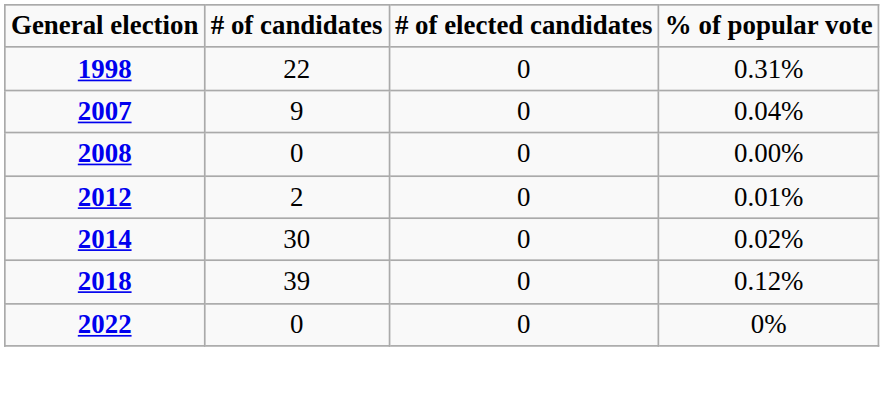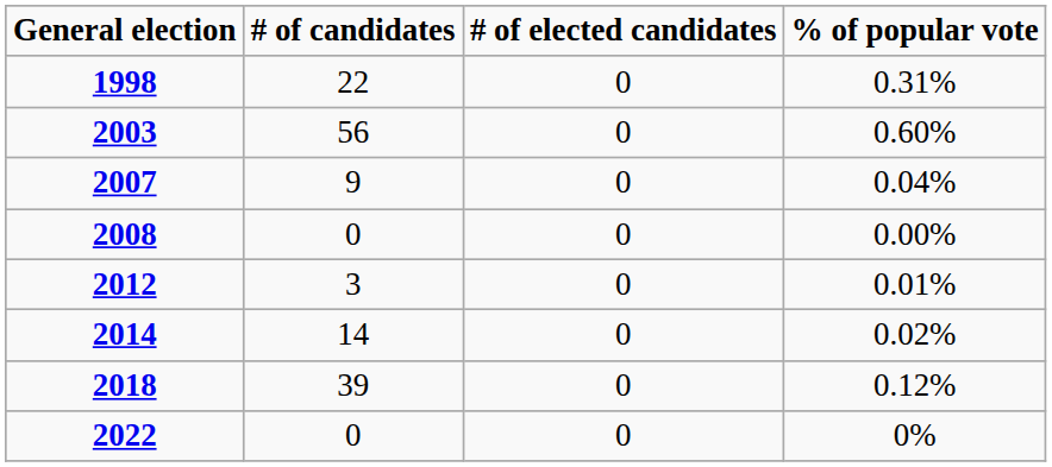 <table class="wikitable">
 <tr ---->
 <td align="center"><strong>General election</strong></td>
 <td align="center"><strong># of candidates</strong></td>
 <td align="center"><strong># of elected candidates</strong></td>
 <td align="center"><strong>% of popular vote</strong></td>
 </tr>
 <tr ---->
 <td align="center"><strong><a href='#'>1998</a></strong></td>
 <td align="center">22</td>
 <td align="center">0</td>
 <td align="center">0.31%</td>
+</tr>
+<tr ---->
+<td align="center"><strong><a href='#'>2003</a></strong></td>
+<td align="center">56</td>
+<td align="center">0</td>
+<td align="center">0.60%</td>
 </tr>
 <tr ---->
 <td align="center"><strong><a href='#'>2007</a></strong></td>
 <td align="center">9</td>
 <td align="center">0</td>
 <td align="center">0.04%</td>
 </tr>
 <tr ---->
 <td align="center"><strong><a href='#'>2008</a></strong></td>
 <td align="center">0</td>
 <td align="center">0</td>
 <td align="center">0.00%</td>
 </tr>
 <tr ---->
 <td align="center"><strong><a href='#'>2012</a></strong></td>
-<td align="center">2</td>
+<td align="center">3</td>
 <td align="center">0</td>
 <td align="center">0.01%</td>
 </tr>
 <tr ---->
 <td align="center"><strong><a href='#'>2014</a></strong></td>
-<td align="center">30</td>
+<td align="center">14</td>
 <td align="center">0</td>
 <td align="center">0.02%</td>
 </tr>
 <tr ---->
 <td align="center"><strong><a href='#'>2018</a></strong></td>
 <td align="center">39</td>
 <td align="center">0</td>
 <td align="center">0.12%</td>
 </tr>
 <tr ---->
 <td align="center"><strong><a href='#'>2022</a></strong></td>
 <td align="center">0</td>
 <td align="center">0</td>
 <td align="center">0%</td>
 </tr>
 </table>
